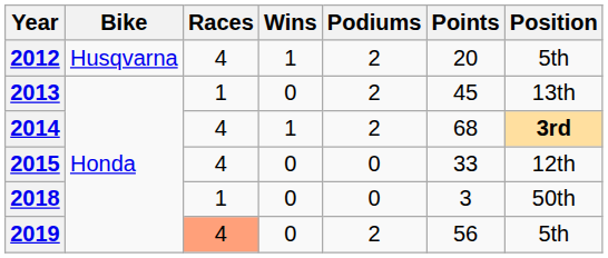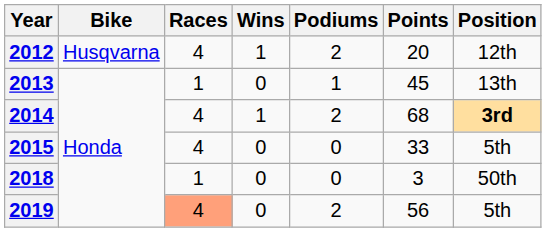 <table class="wikitable">
 <tr>
 <th>Year</th>
 <th>Bike</th>
 <th>Races</th>
 <th>Wins</th>
 <th>Podiums</th>
 <th>Points</th>
 <th>Position</th>
 </tr>
 <tr>
 <th><a href='#'>2012</a></th>
 <td> <a href='#'>Husqvarna</a></td>
 <td align="center">4</td>
 <td align="center">1</td>
 <td align="center">2</td>
 <td align="center">20</td>
-<td align="center">5th</td>
+<td align="center">12th</td>
 </tr>
 <tr>
 <th><a href='#'>2013</a></th>
 <td rowspan=5> <a href='#'>Honda</a></td>
 <td align="center">1</td>
 <td align="center">0</td>
-<td align="center">2</td>
+<td align="center">1</td>
 <td align="center">45</td>
 <td align="center">13th</td>
 </tr>
 <tr>
 <th><a href='#'>2014</a></th>
 <td align="center">4</td>
 <td align="center">1</td>
 <td align="center">2</td>
 <td align="center">68</td>
 <td align="center" style="background:#ffdf9f;"><strong>3rd</strong></td>
 </tr>
 <tr>
 <th><a href='#'>2015</a></th>
 <td align="center">4</td>
 <td align="center">0</td>
 <td align="center">0</td>
 <td align="center">33</td>
-<td align="center">12th</td>
+<td align="center">5th</td>
 </tr>
 <tr>
 <th><a href='#'>2018</a></th>
 <td align="center">1</td>
 <td align="center">0</td>
 <td align="center">0</td>
 <td align="center">3</td>
 <td align="center">50th</td>
 </tr>
 <tr>
 <th><a href='#'>2019</a></th>
 <td align="center" style="background: lightsalmon;">4</td>
 <td align="center">0</td>
 <td align="center">2</td>
 <td align="center">56</td>
 <td align="center">5th</td>
 </tr>
 </table>
